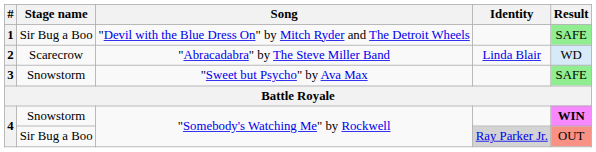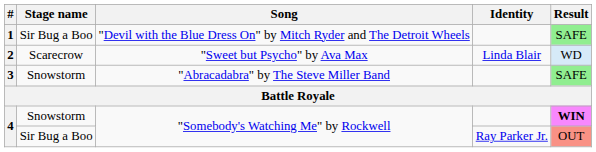 <table class="wikitable plainrowheaders" style="text-align: center;">
 <tr>
 <th>#</th>
 <th>Stage name</th>
 <th>Song</th>
 <th>Identity</th>
 <th>Result</th>
 </tr>
 <tr>
 <th>1</th>
 <td>Sir Bug a Boo</td>
 <td>"<a href='#'>Devil with the Blue Dress On</a>" by <a href='#'>Mitch Ryder</a> and <a href='#'>The Detroit Wheels</a></td>
 <td></td>
 <td bgcolor=lightgreen>SAFE</td>
 </tr>
 <tr>
 <th>2</th>
 <td>Scarecrow</td>
-<td>"<a href='#'>Abracadabra</a>" by <a href='#'>The Steve Miller Band</a></td>
+<td>"<a href='#'>Sweet but Psycho</a>" by <a href='#'>Ava Max</a></td>
 <td><a href='#'>Linda Blair</a></td>
 <td bgcolor="#D6EAF8">WD</td>
 </tr>
 <tr>
 <th>3</th>
 <td>Snowstorm</td>
-<td>"<a href='#'>Sweet but Psycho</a>" by <a href='#'>Ava Max</a></td>
+<td>"<a href='#'>Abracadabra</a>" by <a href='#'>The Steve Miller Band</a></td>
 <td></td>
 <td bgcolor=lightgreen>SAFE</td>
 </tr>
 <tr>
 <th colspan=5>Battle Royale</th>
 </tr>
 <tr>
 <th rowspan=2>4</th>
 <td>Snowstorm</td>
 <td rowspan=2>"<a href='#'>Somebody's Watching Me</a>" by <a href='#'>Rockwell</a></td>
 <td></td>
 <td bgcolor="#F888FD"><strong>WIN</strong></td>
 </tr>
 <tr>
 <td>Sir Bug a Boo</td>
-<td style="background: lightgrey;"><a href='#'>Ray Parker Jr.</a></td>
+<td><a href='#'>Ray Parker Jr.</a></td>
 <td bgcolor=#F99185>OUT</td>
 </tr>
 </table>
